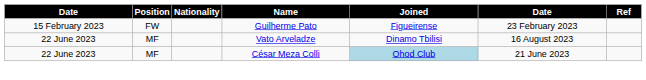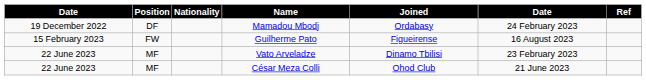 <table class="wikitable"  style="text-align:center; font-size:90%; ">
 <tr>
 <th style="background:#000000; color:#fff; width:200px;">Date</th>
 <th style="background:#000000; color:#fff; width:50px;">Position</th>
 <th style="background:#000000; color:#fff; width:50px;">Nationality</th>
 <th style="background:#000000; color:#fff; width:200px;">Name</th>
 <th style="background:#000000; color:#fff; width:200px;">Joined</th>
 <th style="background:#000000; color:#fff; width:200px;">Date</th>
 <th style="background:#000000; color:#fff; width:50px;">Ref</th>
 </tr>
 <tr>
+<td>19 December 2022</td>
+<td>DF</td>
+<td></td>
+<td><a href='#'>Mamadou Mbodj</a></td>
+<td><a href='#'>Ordabasy</a></td>
+<td>24 February 2023</td>
+<td></td>
+</tr>
+<tr>
 <td>15 February 2023</td>
 <td>FW</td>
 <td></td>
 <td><a href='#'>Guilherme Pato</a></td>
 <td><a href='#'>Figueirense</a></td>
-<td>23 February 2023</td>
+<td>16 August 2023</td>
 <td></td>
 </tr>
 <tr>
 <td>22 June 2023</td>
 <td>MF</td>
 <td></td>
 <td><a href='#'>Vato Arveladze</a></td>
 <td><a href='#'>Dinamo Tbilisi</a></td>
-<td>16 August 2023</td>
+<td>23 February 2023</td>
 <td></td>
 </tr>
 <tr>
 <td>22 June 2023</td>
 <td>MF</td>
 <td></td>
 <td><a href='#'>César Meza Colli</a></td>
-<td style="background: lightblue;"><a href='#'>Ohod Club</a></td>
+<td><a href='#'>Ohod Club</a></td>
 <td>21 June 2023</td>
 <td></td>
 </tr>
 </table>
